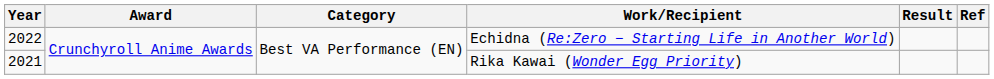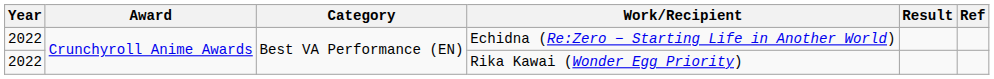 <table class="wikitable sortable plainrowheaders">
 <tr>
 <th>Year</th>
 <th>Award</th>
 <th>Category</th>
 <th>Work/Recipient</th>
 <th>Result</th>
 <th class="unsortable">Ref</th>
 </tr>
 <tr>
 <td>2022</td>
 <td rowspan="2"><a href='#'>Crunchyroll Anime Awards</a></td>
 <td rowspan="2">Best VA Performance (EN)</td>
 <td>Echidna (<em><a href='#'>Re:Zero − Starting Life in Another World</a></em>)</td>
 <td></td>
 <td></td>
 </tr>
 <tr>
-<td>2021</td>
+<td>2022</td>
 <td>Rika Kawai (<em><a href='#'>Wonder Egg Priority</a></em>)</td>
 <td></td>
 <td></td>
 </tr>
 </table>
